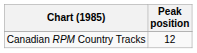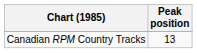 <table class="wikitable sortable">
 <tr>
 <th align="left">Chart (1985)</th>
 <th align="center">Peak<br>position</th>
 </tr>
 <tr>
 </tr>
 <tr>
 </tr>
 <tr>
 <td align="left">Canadian <em>RPM</em> Country Tracks</td>
-<td align="center">12</td>
+<td align="center">13</td>
 </tr>
 </table>
